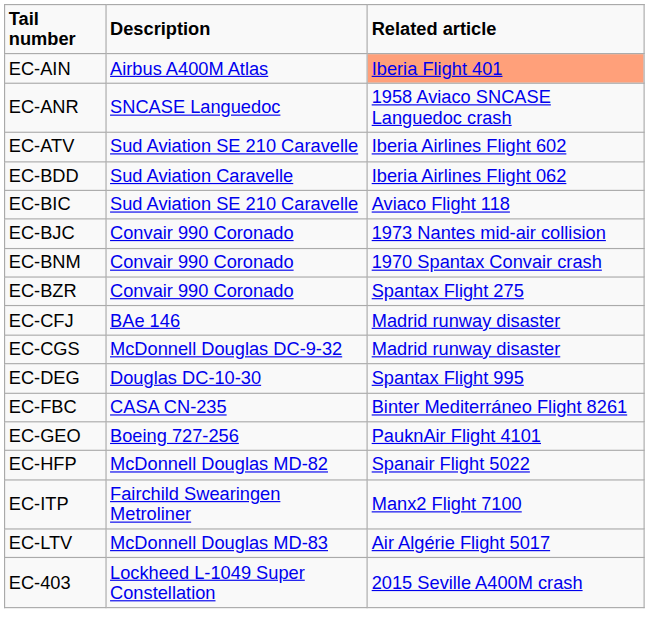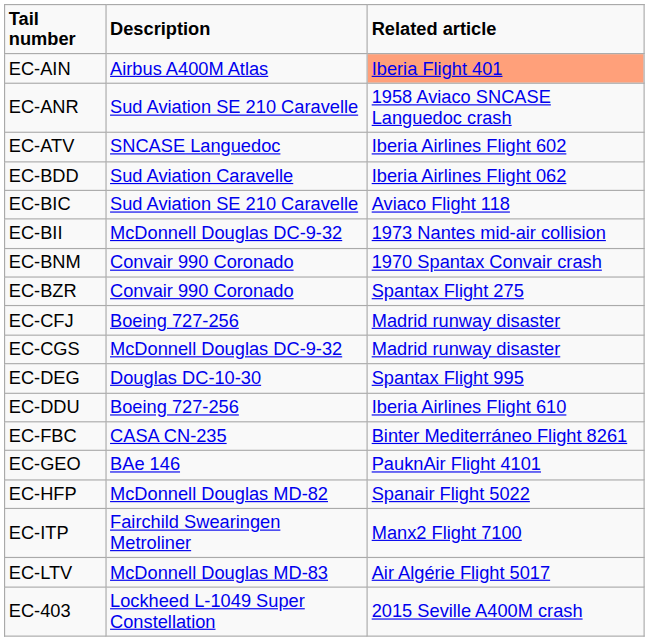 <table class="wikitable" width="90%">
 <tr>
 <td><strong>Tail number</strong></td>
 <td><strong>Description</strong></td>
 <td><strong>Related article</strong></td>
 </tr>
 <tr>
 <td>EC-AIN</td>
 <td><a href='#'>Airbus A400M Atlas</a></td>
 <td style="background: lightsalmon;"><a href='#'>Iberia Flight 401</a></td>
 </tr>
 <tr>
 <td>EC-ANR</td>
-<td><a href='#'>SNCASE Languedoc</a></td>
+<td><a href='#'>Sud Aviation SE 210 Caravelle</a></td>
 <td><a href='#'>1958 Aviaco SNCASE Languedoc crash</a></td>
 </tr>
 <tr>
 <td>EC-ATV</td>
-<td><a href='#'>Sud Aviation SE 210 Caravelle</a></td>
+<td><a href='#'>SNCASE Languedoc</a></td>
 <td><a href='#'>Iberia Airlines Flight 602</a></td>
 </tr>
 <tr>
 <td>EC-BDD</td>
 <td><a href='#'>Sud Aviation Caravelle</a></td>
 <td><a href='#'>Iberia Airlines Flight 062</a></td>
 </tr>
 <tr>
 <td>EC-BIC</td>
 <td><a href='#'>Sud Aviation SE 210 Caravelle</a></td>
 <td><a href='#'>Aviaco Flight 118</a></td>
 </tr>
 <tr>
-<td>EC-BJC</td>
-<td><a href='#'>Convair 990 Coronado</a></td>
+<td>EC-BII</td>
+<td><a href='#'>McDonnell Douglas DC-9-32</a></td>
 <td><a href='#'>1973 Nantes mid-air collision</a></td>
 </tr>
 <tr>
 <td>EC-BNM</td>
 <td><a href='#'>Convair 990 Coronado</a></td>
 <td><a href='#'>1970 Spantax Convair crash</a></td>
 </tr>
 <tr>
 <td>EC-BZR</td>
 <td><a href='#'>Convair 990 Coronado</a></td>
 <td><a href='#'>Spantax Flight 275</a></td>
 </tr>
 <tr>
 <td>EC-CFJ</td>
-<td><a href='#'>BAe 146</a></td>
+<td><a href='#'>Boeing 727-256</a></td>
 <td><a href='#'>Madrid runway disaster</a></td>
 </tr>
 <tr>
 <td>EC-CGS</td>
 <td><a href='#'>McDonnell Douglas DC-9-32</a></td>
 <td><a href='#'>Madrid runway disaster</a></td>
 </tr>
 <tr>
 <td>EC-DEG</td>
 <td><a href='#'>Douglas DC-10-30</a></td>
 <td><a href='#'>Spantax Flight 995</a></td>
 </tr>
 <tr>
+<td>EC-DDU</td>
+<td><a href='#'>Boeing 727-256</a></td>
+<td><a href='#'>Iberia Airlines Flight 610</a></td>
+</tr>
+<tr>
 <td>EC-FBC</td>
 <td><a href='#'>CASA CN-235</a></td>
 <td><a href='#'>Binter Mediterráneo Flight 8261</a></td>
 </tr>
 <tr>
 <td>EC-GEO</td>
-<td><a href='#'>Boeing 727-256</a></td>
+<td><a href='#'>BAe 146</a></td>
 <td><a href='#'>PauknAir Flight 4101</a></td>
 </tr>
 <tr>
 <td>EC-HFP</td>
 <td><a href='#'>McDonnell Douglas MD-82</a></td>
 <td><a href='#'>Spanair Flight 5022</a></td>
 </tr>
 <tr>
 <td>EC-ITP</td>
 <td><a href='#'>Fairchild Swearingen Metroliner</a></td>
 <td><a href='#'>Manx2 Flight 7100</a></td>
 </tr>
 <tr>
 <td>EC-LTV</td>
 <td><a href='#'>McDonnell Douglas MD-83</a></td>
 <td><a href='#'>Air Algérie Flight 5017</a></td>
 </tr>
 <tr>
 <td>EC-403</td>
 <td><a href='#'>Lockheed L-1049 Super Constellation</a></td>
 <td><a href='#'>2015 Seville A400M crash</a></td>
 </tr>
 </table>
